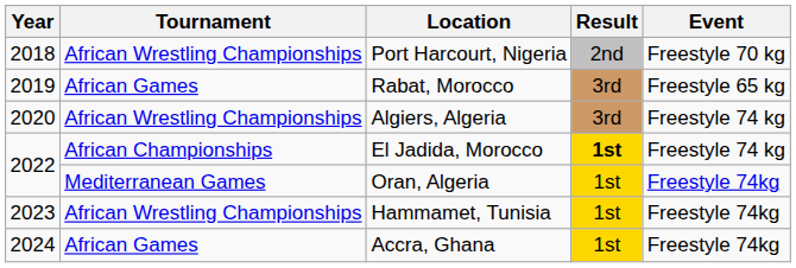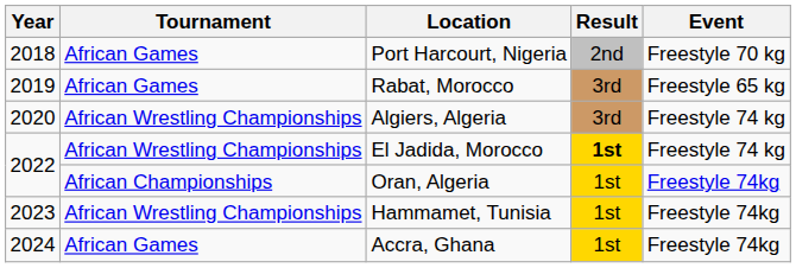 <table class="wikitable" style="font-size:95%;">
 <tr>
 <th>Year</th>
 <th>Tournament</th>
 <th>Location</th>
 <th>Result</th>
 <th>Event</th>
 </tr>
 <tr>
 <td>2018</td>
-<td><a href='#'>African Wrestling Championships</a></td>
+<td><a href='#'>African Games</a></td>
 <td>Port Harcourt, Nigeria</td>
 <td align="center" bgcolor="silver">2nd</td>
 <td>Freestyle 70 kg</td>
 </tr>
 <tr>
 <td>2019</td>
 <td><a href='#'>African Games</a></td>
 <td>Rabat, Morocco</td>
 <td align="center" bgcolor="cc9966">3rd</td>
 <td>Freestyle 65 kg</td>
 </tr>
 <tr>
 <td>2020</td>
 <td><a href='#'>African Wrestling Championships</a></td>
 <td>Algiers, Algeria</td>
 <td align="center" bgcolor="cc9966">3rd</td>
 <td>Freestyle 74 kg</td>
 </tr>
 <tr>
 <td rowspan=2>2022</td>
-<td><a href='#'>African Championships</a></td>
+<td><a href='#'>African Wrestling Championships</a></td>
 <td>El Jadida, Morocco</td>
 <td align="center" bgcolor="gold"><strong>1st</strong></td>
 <td>Freestyle 74 kg</td>
 </tr>
 <tr>
-<td><a href='#'>Mediterranean Games</a></td>
+<td><a href='#'>African Championships</a></td>
 <td>Oran, Algeria</td>
 <td align="center" bgcolor="gold">1st</td>
 <td><a href='#'>Freestyle 74kg</a></td>
 </tr>
 <tr>
 <td>2023</td>
 <td><a href='#'>African Wrestling Championships</a></td>
 <td>Hammamet, Tunisia</td>
 <td align="center" bgcolor="gold">1st</td>
 <td>Freestyle 74kg</td>
 </tr>
 <tr>
 <td>2024</td>
 <td><a href='#'>African Games</a></td>
 <td>Accra, Ghana</td>
 <td align="center" bgcolor="gold">1st</td>
 <td>Freestyle 74kg</td>
 </tr>
 </table>
